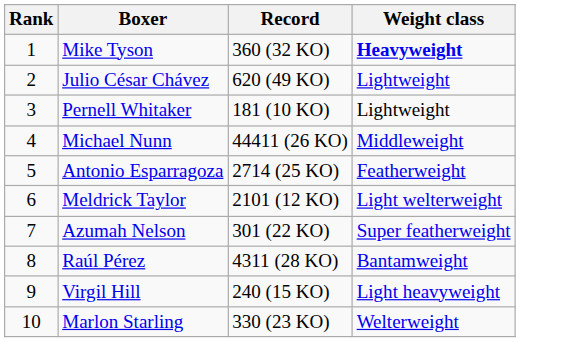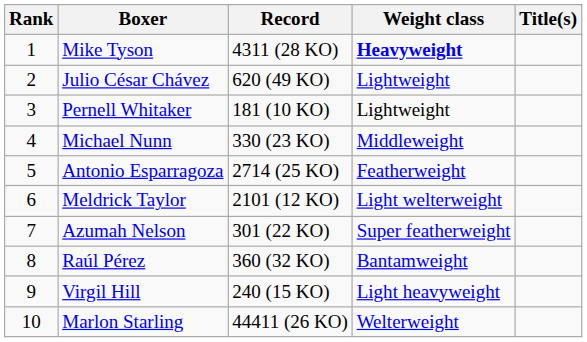 <table class="wikitable ">
 <tr>
 <th>Rank</th>
 <th>Boxer</th>
 <th>Record</th>
 <th>Weight class</th>
+<th>Title(s)</th>
 </tr>
 <tr>
 <td align=center>1</td>
 <td><a href='#'>Mike Tyson</a></td>
-<td>360 (32 KO)</td>
+<td>4311 (28 KO)</td>
 <td><strong><a href='#'>Heavyweight</a></strong></td>
+<td></td>
 </tr>
 <tr>
 <td align=center>2</td>
 <td><a href='#'>Julio César Chávez</a></td>
 <td>620 (49 KO)</td>
 <td><a href='#'>Lightweight</a></td>
+<td></td>
 </tr>
 <tr>
 <td align=center>3</td>
 <td><a href='#'>Pernell Whitaker</a></td>
 <td>181 (10 KO)</td>
 <td>Lightweight</td>
+<td></td>
 </tr>
 <tr>
 <td align=center>4</td>
 <td><a href='#'>Michael Nunn</a></td>
-<td>44411 (26 KO)</td>
+<td>330 (23 KO)</td>
 <td><a href='#'>Middleweight</a></td>
+<td></td>
 </tr>
 <tr>
 <td align=center>5</td>
 <td><a href='#'>Antonio Esparragoza</a></td>
 <td>2714 (25 KO)</td>
 <td><a href='#'>Featherweight</a></td>
+<td></td>
 </tr>
 <tr>
 <td align=center>6</td>
 <td><a href='#'>Meldrick Taylor</a></td>
 <td>2101 (12 KO)</td>
 <td><a href='#'>Light welterweight</a></td>
+<td></td>
 </tr>
 <tr>
 <td align=center>7</td>
 <td><a href='#'>Azumah Nelson</a></td>
 <td>301 (22 KO)</td>
 <td><a href='#'>Super featherweight</a></td>
+<td></td>
 </tr>
 <tr>
 <td align=center>8</td>
 <td><a href='#'>Raúl Pérez</a></td>
-<td>4311 (28 KO)</td>
+<td>360 (32 KO)</td>
 <td><a href='#'>Bantamweight</a></td>
+<td></td>
 </tr>
 <tr>
 <td align=center>9</td>
 <td><a href='#'>Virgil Hill</a></td>
 <td>240 (15 KO)</td>
 <td><a href='#'>Light heavyweight</a></td>
+<td></td>
 </tr>
 <tr>
 <td align=center>10</td>
 <td><a href='#'>Marlon Starling</a></td>
-<td>330 (23 KO)</td>
+<td>44411 (26 KO)</td>
 <td><a href='#'>Welterweight</a></td>
+<td></td>
 </tr>
 </table>
